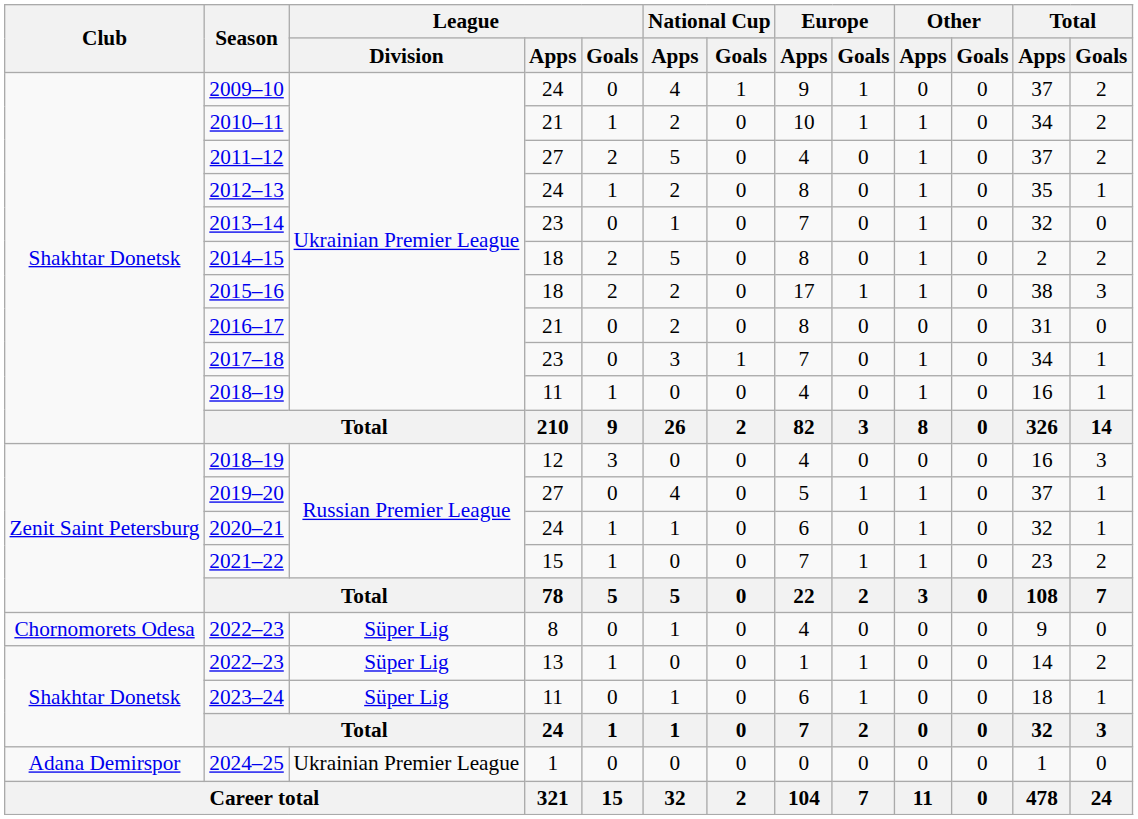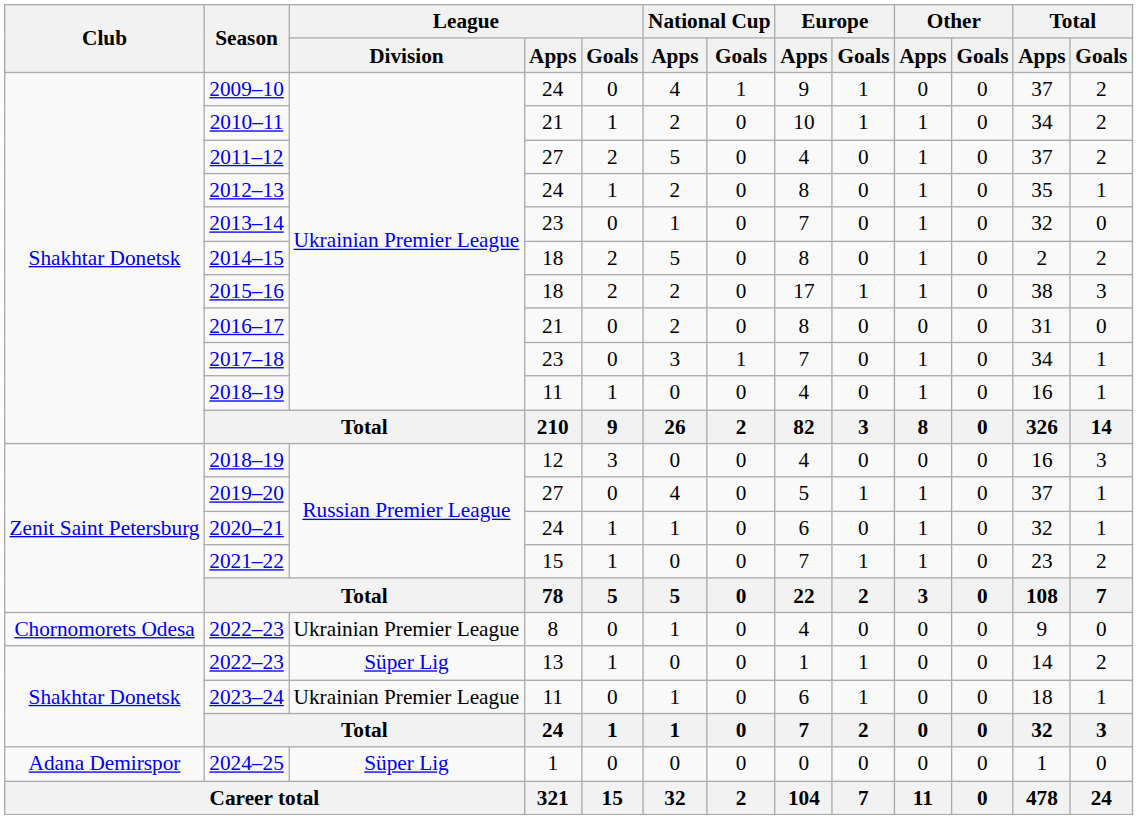 <table class="wikitable" style="text-align:center">
 <tr>
 <th rowspan="2">Club</th>
 <th rowspan="2">Season</th>
 <th colspan="3">League</th>
 <th colspan="2">National Cup</th>
 <th colspan="2">Europe</th>
 <th colspan="2">Other</th>
 <th colspan="2">Total</th>
 </tr>
 <tr>
 <th>Division</th>
 <th>Apps</th>
 <th>Goals</th>
 <th>Apps</th>
 <th>Goals</th>
 <th>Apps</th>
 <th>Goals</th>
 <th>Apps</th>
 <th>Goals</th>
 <th>Apps</th>
 <th>Goals</th>
 </tr>
 <tr>
 <td rowspan="11"><a href='#'>Shakhtar Donetsk</a></td>
 <td><a href='#'>2009–10</a></td>
 <td rowspan="10"><a href='#'>Ukrainian Premier League</a></td>
 <td>24</td>
 <td>0</td>
 <td>4</td>
 <td>1</td>
 <td>9</td>
 <td>1</td>
 <td>0</td>
 <td>0</td>
 <td>37</td>
 <td>2</td>
 </tr>
 <tr>
 <td><a href='#'>2010–11</a></td>
 <td>21</td>
 <td>1</td>
 <td>2</td>
 <td>0</td>
 <td>10</td>
 <td>1</td>
 <td>1</td>
 <td>0</td>
 <td>34</td>
 <td>2</td>
 </tr>
 <tr>
 <td><a href='#'>2011–12</a></td>
 <td>27</td>
 <td>2</td>
 <td>5</td>
 <td>0</td>
 <td>4</td>
 <td>0</td>
 <td>1</td>
 <td>0</td>
 <td>37</td>
 <td>2</td>
 </tr>
 <tr>
 <td><a href='#'>2012–13</a></td>
 <td>24</td>
 <td>1</td>
 <td>2</td>
 <td>0</td>
 <td>8</td>
 <td>0</td>
 <td>1</td>
 <td>0</td>
 <td>35</td>
 <td>1</td>
 </tr>
 <tr>
 <td><a href='#'>2013–14</a></td>
 <td>23</td>
 <td>0</td>
 <td>1</td>
 <td>0</td>
 <td>7</td>
 <td>0</td>
 <td>1</td>
 <td>0</td>
 <td>32</td>
 <td>0</td>
 </tr>
 <tr>
 <td><a href='#'>2014–15</a></td>
 <td>18</td>
 <td>2</td>
 <td>5</td>
 <td>0</td>
 <td>8</td>
 <td>0</td>
 <td>1</td>
 <td>0</td>
 <td>2</td>
 <td>2</td>
 </tr>
 <tr>
 <td><a href='#'>2015–16</a></td>
 <td>18</td>
 <td>2</td>
 <td>2</td>
 <td>0</td>
 <td>17</td>
 <td>1</td>
 <td>1</td>
 <td>0</td>
 <td>38</td>
 <td>3</td>
 </tr>
 <tr>
 <td><a href='#'>2016–17</a></td>
 <td>21</td>
 <td>0</td>
 <td>2</td>
 <td>0</td>
 <td>8</td>
 <td>0</td>
 <td>0</td>
 <td>0</td>
 <td>31</td>
 <td>0</td>
 </tr>
 <tr>
 <td><a href='#'>2017–18</a></td>
 <td>23</td>
 <td>0</td>
 <td>3</td>
 <td>1</td>
 <td>7</td>
 <td>0</td>
 <td>1</td>
 <td>0</td>
 <td>34</td>
 <td>1</td>
 </tr>
 <tr>
 <td><a href='#'>2018–19</a></td>
 <td>11</td>
 <td>1</td>
 <td>0</td>
 <td>0</td>
 <td>4</td>
 <td>0</td>
 <td>1</td>
 <td>0</td>
 <td>16</td>
 <td>1</td>
 </tr>
 <tr>
 <th colspan="2">Total</th>
 <th>210</th>
 <th>9</th>
 <th>26</th>
 <th>2</th>
 <th>82</th>
 <th>3</th>
 <th>8</th>
 <th>0</th>
 <th>326</th>
 <th>14</th>
 </tr>
 <tr>
 <td rowspan="5"><a href='#'>Zenit Saint Petersburg</a></td>
 <td><a href='#'>2018–19</a></td>
 <td rowspan="4"><a href='#'>Russian Premier League</a></td>
 <td>12</td>
 <td>3</td>
 <td>0</td>
 <td>0</td>
 <td>4</td>
 <td>0</td>
 <td>0</td>
 <td>0</td>
 <td>16</td>
 <td>3</td>
 </tr>
 <tr>
 <td><a href='#'>2019–20</a></td>
 <td>27</td>
 <td>0</td>
 <td>4</td>
 <td>0</td>
 <td>5</td>
 <td>1</td>
 <td>1</td>
 <td>0</td>
 <td>37</td>
 <td>1</td>
 </tr>
 <tr>
 <td><a href='#'>2020–21</a></td>
 <td>24</td>
 <td>1</td>
 <td>1</td>
 <td>0</td>
 <td>6</td>
 <td>0</td>
 <td>1</td>
 <td>0</td>
 <td>32</td>
 <td>1</td>
 </tr>
 <tr>
 <td><a href='#'>2021–22</a></td>
 <td>15</td>
 <td>1</td>
 <td>0</td>
 <td>0</td>
 <td>7</td>
 <td>1</td>
 <td>1</td>
 <td>0</td>
 <td>23</td>
 <td>2</td>
 </tr>
 <tr>
 <th colspan="2">Total</th>
 <th>78</th>
 <th>5</th>
 <th>5</th>
 <th>0</th>
 <th>22</th>
 <th>2</th>
 <th>3</th>
 <th>0</th>
 <th>108</th>
 <th>7</th>
 </tr>
 <tr>
 <td rowspan="1"><a href='#'>Chornomorets Odesa</a></td>
 <td><a href='#'>2022–23</a></td>
-<td><a href='#'>Süper Lig</a></td>
+<td>Ukrainian Premier League</td>
 <td>8</td>
 <td>0</td>
 <td>1</td>
 <td>0</td>
 <td>4</td>
 <td>0</td>
 <td>0</td>
 <td>0</td>
 <td>9</td>
 <td>0</td>
 </tr>
 <tr>
 <td rowspan="3"><a href='#'>Shakhtar Donetsk</a></td>
 <td><a href='#'>2022–23</a></td>
 <td><a href='#'>Süper Lig</a></td>
 <td>13</td>
 <td>1</td>
 <td>0</td>
 <td>0</td>
 <td>1</td>
 <td>1</td>
 <td>0</td>
 <td>0</td>
 <td>14</td>
 <td>2</td>
 </tr>
 <tr>
 <td><a href='#'>2023–24</a></td>
-<td><a href='#'>Süper Lig</a></td>
+<td>Ukrainian Premier League</td>
 <td>11</td>
 <td>0</td>
 <td>1</td>
 <td>0</td>
 <td>6</td>
 <td>1</td>
 <td>0</td>
 <td>0</td>
 <td>18</td>
 <td>1</td>
 </tr>
 <tr>
 <th colspan="2">Total</th>
 <th>24</th>
 <th>1</th>
 <th>1</th>
 <th>0</th>
 <th>7</th>
 <th>2</th>
 <th>0</th>
 <th>0</th>
 <th>32</th>
 <th>3</th>
 </tr>
 <tr>
 <td rowspan="1"><a href='#'>Adana Demirspor</a></td>
 <td><a href='#'>2024–25</a></td>
-<td>Ukrainian Premier League</td>
+<td><a href='#'>Süper Lig</a></td>
 <td>1</td>
 <td>0</td>
 <td>0</td>
 <td>0</td>
 <td>0</td>
 <td>0</td>
 <td>0</td>
 <td>0</td>
 <td>1</td>
 <td>0</td>
 </tr>
 <tr>
 <th colspan="3">Career total</th>
 <th>321</th>
 <th>15</th>
 <th>32</th>
 <th>2</th>
 <th>104</th>
 <th>7</th>
 <th>11</th>
 <th>0</th>
 <th>478</th>
 <th>24</th>
 </tr>
 <tr>
 </tr>
 </table>
